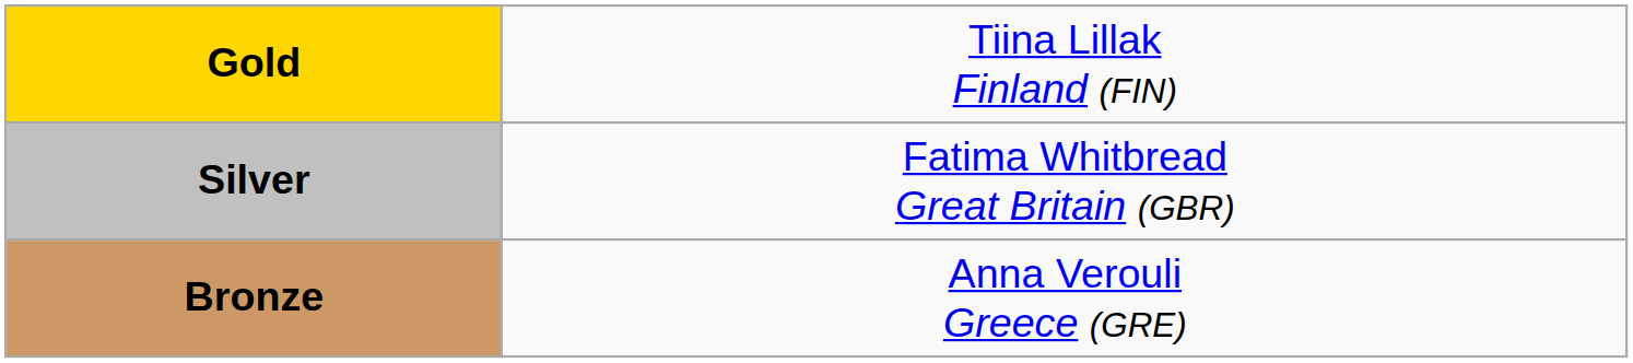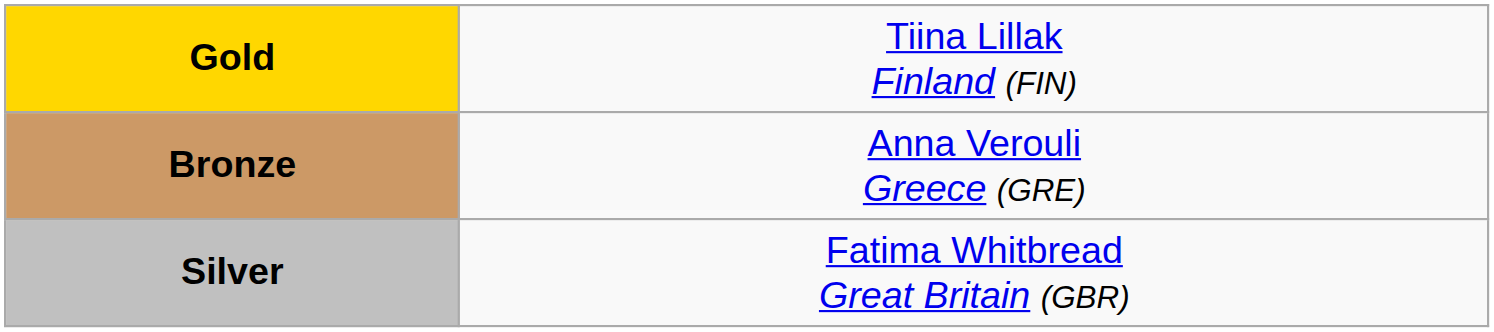 <table class="wikitable" style=" text-align:center; font-size:110%;" width="35%">
 <tr>
 <td bgcolor="gold"><strong>Gold</strong></td>
 <td> <a href='#'>Tiina Lillak</a><br><em><a href='#'>Finland</a> <small>(FIN)</small></em></td>
 </tr>
 <tr>
+<td bgcolor="CC9966"><strong>Bronze</strong></td>
+<td> <a href='#'>Anna Verouli</a><br><em><a href='#'>Greece</a> <small>(GRE)</small></em></td>
+</tr>
+<tr>
 <td bgcolor="silver"><strong>Silver</strong></td>
 <td> <a href='#'>Fatima Whitbread</a><br><em><a href='#'>Great Britain</a> <small>(GBR)</small></em></td>
 </tr>
-<tr>
-<td bgcolor="CC9966"><strong>Bronze</strong></td>
-<td> <a href='#'>Anna Verouli</a><br><em><a href='#'>Greece</a> <small>(GRE)</small></em></td>
-</tr>
 </table>
